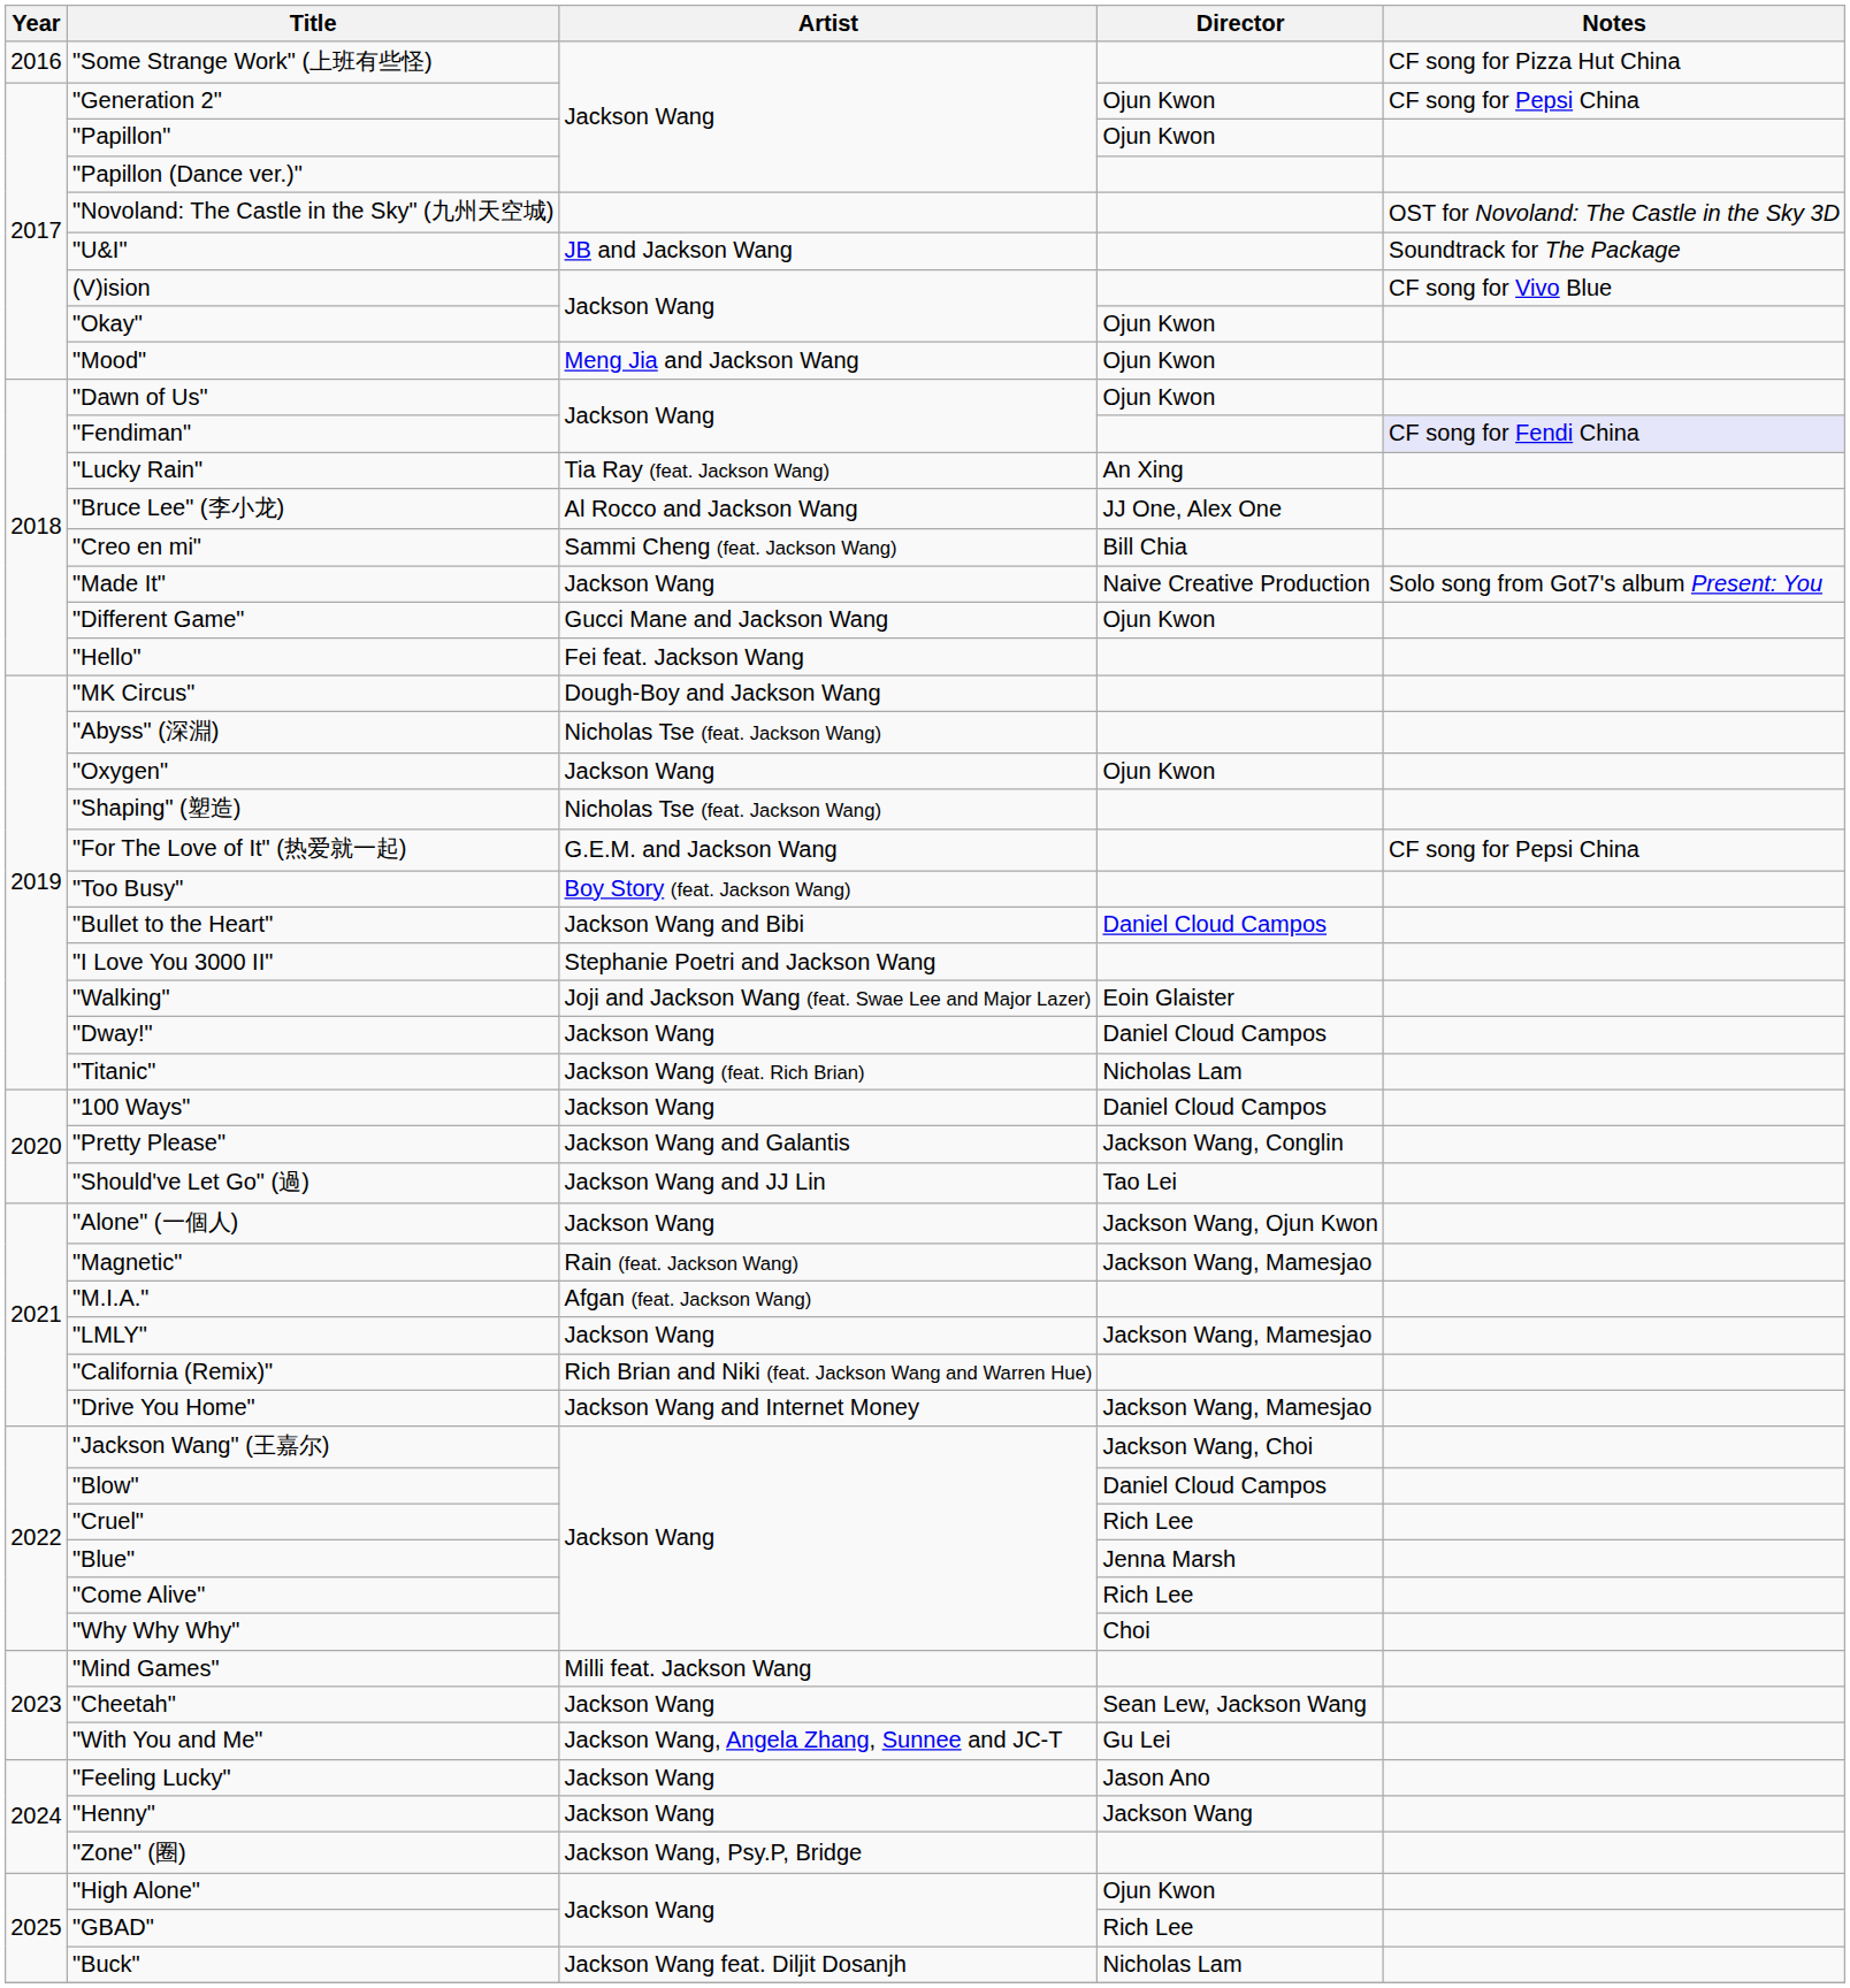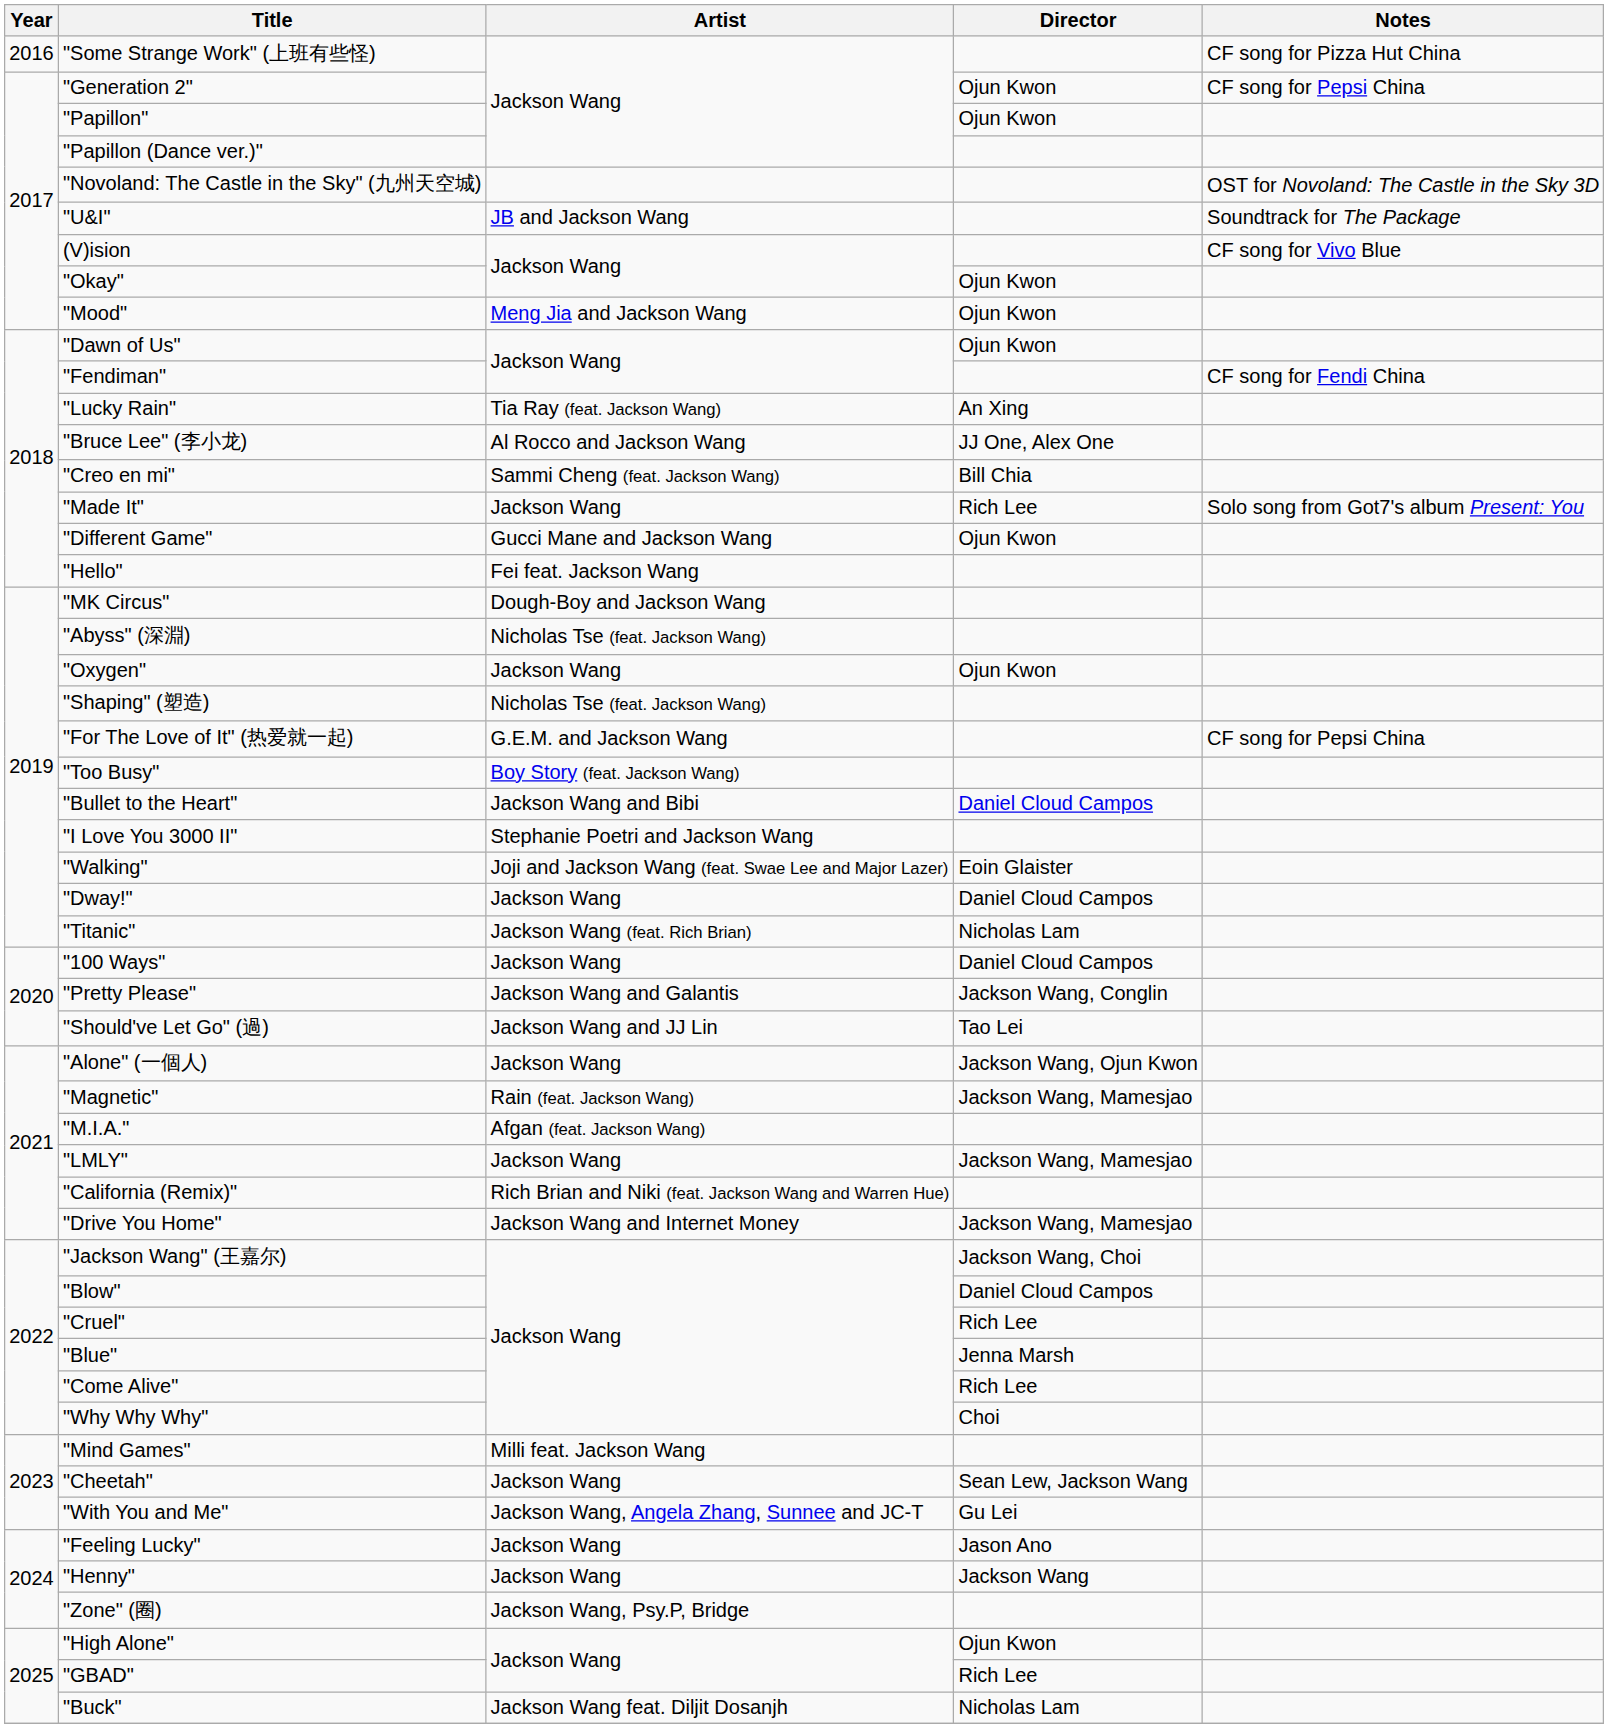 <table class="wikitable">
 <tr>
 <th>Year</th>
 <th>Title</th>
 <th>Artist</th>
 <th>Director</th>
 <th>Notes</th>
 </tr>
 <tr>
 <td>2016</td>
 <td>"Some Strange Work" (上班有些怪)</td>
 <td rowspan="4">Jackson Wang</td>
 <td></td>
 <td>CF song for Pizza Hut China</td>
 </tr>
 <tr>
 <td rowspan="8">2017</td>
 <td>"Generation 2"</td>
 <td>Ojun Kwon</td>
 <td>CF song for <a href='#'>Pepsi</a> China</td>
 </tr>
 <tr>
 <td>"Papillon"</td>
 <td>Ojun Kwon</td>
 <td></td>
 </tr>
 <tr>
 <td>"Papillon (Dance ver.)"</td>
 <td></td>
 <td></td>
 </tr>
 <tr>
 <td>"Novoland: The Castle in the Sky" (九州天空城)</td>
 <td></td>
 <td></td>
 <td>OST for <em>Novoland: The Castle in the Sky 3D</em></td>
 </tr>
 <tr>
 <td>"U&I"</td>
 <td><a href='#'>JB</a> and Jackson Wang</td>
 <td></td>
 <td>Soundtrack for <em>The Package</em></td>
 </tr>
 <tr>
 <td>(V)ision</td>
 <td rowspan="2">Jackson Wang</td>
 <td></td>
 <td>CF song for <a href='#'>Vivo</a> Blue</td>
 </tr>
 <tr>
 <td>"Okay"</td>
 <td>Ojun Kwon</td>
 <td></td>
 </tr>
 <tr>
 <td>"Mood"</td>
 <td><a href='#'>Meng Jia</a> and Jackson Wang</td>
 <td>Ojun Kwon</td>
 </tr>
 <tr>
 <td rowspan="8">2018</td>
 <td>"Dawn of Us"</td>
 <td rowspan="2">Jackson Wang</td>
 <td>Ojun Kwon</td>
 <td></td>
 </tr>
 <tr>
 <td>"Fendiman"</td>
 <td></td>
-<td style="background: lavender;">CF song for <a href='#'>Fendi</a> China</td>
+<td>CF song for <a href='#'>Fendi</a> China</td>
 </tr>
 <tr>
 <td>"Lucky Rain"</td>
 <td>Tia Ray <small>(feat. Jackson Wang)</small></td>
 <td>An Xing</td>
 <td></td>
 </tr>
 <tr>
 <td>"Bruce Lee" (李小龙)</td>
 <td>Al Rocco and Jackson Wang</td>
 <td>JJ One, Alex One</td>
 <td></td>
 </tr>
 <tr>
 <td>"Creo en mi"</td>
 <td>Sammi Cheng <small>(feat. Jackson Wang)</small></td>
 <td>Bill Chia</td>
 <td></td>
 </tr>
 <tr>
 <td>"Made It"</td>
 <td>Jackson Wang</td>
-<td>Naive Creative Production</td>
+<td>Rich Lee</td>
 <td>Solo song from Got7's album <em><a href='#'>Present: You</a></em></td>
 </tr>
 <tr>
 <td>"Different Game"</td>
 <td>Gucci Mane and Jackson Wang</td>
 <td>Ojun Kwon</td>
 <td></td>
 </tr>
 <tr>
 <td>"Hello"</td>
 <td>Fei feat. Jackson Wang</td>
 <td></td>
 <td></td>
 </tr>
 <tr>
 <td rowspan="11">2019</td>
 <td>"MK Circus"</td>
 <td>Dough-Boy and Jackson Wang</td>
 <td></td>
 <td></td>
 </tr>
 <tr>
 <td>"Abyss" (深淵)</td>
 <td>Nicholas Tse <small>(feat. Jackson Wang)</small></td>
 <td></td>
 <td></td>
 </tr>
 <tr>
 <td>"Oxygen"</td>
 <td>Jackson Wang</td>
 <td>Ojun Kwon</td>
 <td></td>
 </tr>
 <tr>
 <td>"Shaping" (塑造)</td>
 <td>Nicholas Tse <small>(feat. Jackson Wang)</small></td>
 <td></td>
 <td></td>
 </tr>
 <tr>
 <td>"For The Love of It" (热爱就一起)</td>
 <td>G.E.M. and Jackson Wang</td>
 <td></td>
 <td>CF song for Pepsi China</td>
 </tr>
 <tr>
 <td>"Too Busy"</td>
 <td><a href='#'>Boy Story</a> <small>(feat. Jackson Wang)</small></td>
 <td></td>
 <td></td>
 </tr>
 <tr>
 <td>"Bullet to the Heart"</td>
 <td>Jackson Wang and Bibi</td>
 <td><a href='#'>Daniel Cloud Campos</a></td>
 <td></td>
 </tr>
 <tr>
 <td>"I Love You 3000 II"</td>
 <td>Stephanie Poetri and Jackson Wang</td>
 <td></td>
 <td></td>
 </tr>
 <tr>
 <td>"Walking"</td>
 <td>Joji and Jackson Wang <small>(feat. Swae Lee and Major Lazer)</small></td>
 <td>Eoin Glaister</td>
 <td></td>
 </tr>
 <tr>
 <td>"Dway!"</td>
 <td>Jackson Wang</td>
 <td>Daniel Cloud Campos</td>
 <td></td>
 </tr>
 <tr>
 <td>"Titanic"</td>
 <td>Jackson Wang <small>(feat. Rich Brian)</small></td>
 <td>Nicholas Lam</td>
 <td></td>
 </tr>
 <tr>
 <td rowspan="3">2020</td>
 <td>"100 Ways"</td>
 <td>Jackson Wang</td>
 <td>Daniel Cloud Campos</td>
 <td></td>
 </tr>
 <tr>
 <td>"Pretty Please"</td>
 <td>Jackson Wang and Galantis</td>
 <td>Jackson Wang, Conglin</td>
 <td></td>
 </tr>
 <tr>
 <td>"Should've Let Go" (過)</td>
 <td>Jackson Wang and JJ Lin</td>
 <td>Tao Lei</td>
 <td></td>
 </tr>
 <tr>
 <td rowspan="6">2021</td>
 <td>"Alone" (一個人)</td>
 <td>Jackson Wang</td>
 <td>Jackson Wang, Ojun Kwon</td>
 <td></td>
 </tr>
 <tr>
 <td>"Magnetic"</td>
 <td>Rain <small>(feat. Jackson Wang)</small></td>
 <td>Jackson Wang, Mamesjao</td>
 <td></td>
 </tr>
 <tr>
 <td>"M.I.A."</td>
 <td>Afgan <small>(feat. Jackson Wang)</small></td>
 <td></td>
 <td></td>
 </tr>
 <tr>
 <td>"LMLY"</td>
 <td>Jackson Wang</td>
 <td>Jackson Wang, Mamesjao</td>
 <td></td>
 </tr>
 <tr>
 <td>"California (Remix)"</td>
 <td>Rich Brian and Niki <small>(feat. Jackson Wang and Warren Hue)</small></td>
 <td></td>
 <td></td>
 </tr>
 <tr>
 <td>"Drive You Home"</td>
 <td>Jackson Wang and Internet Money</td>
 <td>Jackson Wang, Mamesjao</td>
 <td></td>
 </tr>
 <tr>
 <td rowspan="6">2022</td>
 <td>"Jackson Wang" (王嘉尔)</td>
 <td rowspan="6">Jackson Wang</td>
 <td>Jackson Wang, Choi</td>
 <td></td>
 </tr>
 <tr>
 <td>"Blow"</td>
 <td>Daniel Cloud Campos</td>
 <td></td>
 </tr>
 <tr>
 <td>"Cruel"</td>
 <td>Rich Lee</td>
 <td></td>
 </tr>
 <tr>
 <td>"Blue"</td>
 <td>Jenna Marsh</td>
 <td></td>
 </tr>
 <tr>
 <td>"Come Alive"</td>
 <td>Rich Lee</td>
 <td></td>
 </tr>
 <tr>
 <td>"Why Why Why"</td>
 <td>Choi</td>
 <td></td>
 </tr>
 <tr>
 <td rowspan=3>2023</td>
 <td>"Mind Games"</td>
 <td>Milli feat. Jackson Wang</td>
 <td></td>
 <td></td>
 </tr>
 <tr>
 <td>"Cheetah"</td>
 <td>Jackson Wang</td>
 <td>Sean Lew, Jackson Wang</td>
 <td></td>
 </tr>
 <tr>
 <td>"With You and Me"</td>
 <td>Jackson Wang, <a href='#'>Angela Zhang</a>, <a href='#'>Sunnee</a> and JC-T</td>
 <td>Gu Lei</td>
 <td></td>
 </tr>
 <tr>
 <td rowspan="3">2024</td>
 <td>"Feeling Lucky"</td>
 <td>Jackson Wang</td>
 <td>Jason Ano</td>
 <td></td>
 </tr>
 <tr>
 <td>"Henny"</td>
 <td>Jackson Wang</td>
 <td>Jackson Wang</td>
 <td></td>
 </tr>
 <tr>
 <td>"Zone" (圈)</td>
 <td>Jackson Wang, Psy.P, Bridge</td>
 <td></td>
 <td></td>
 </tr>
 <tr>
 <td rowspan="3">2025</td>
 <td>"High Alone"</td>
 <td rowspan="2">Jackson Wang</td>
 <td>Ojun Kwon</td>
 <td></td>
 </tr>
 <tr>
 <td>"GBAD"</td>
 <td>Rich Lee</td>
 <td></td>
 </tr>
 <tr>
 <td>"Buck"</td>
 <td>Jackson Wang feat. Diljit Dosanjh</td>
 <td>Nicholas Lam</td>
 <td></td>
 </tr>
 <tr>
 </tr>
 </table>
